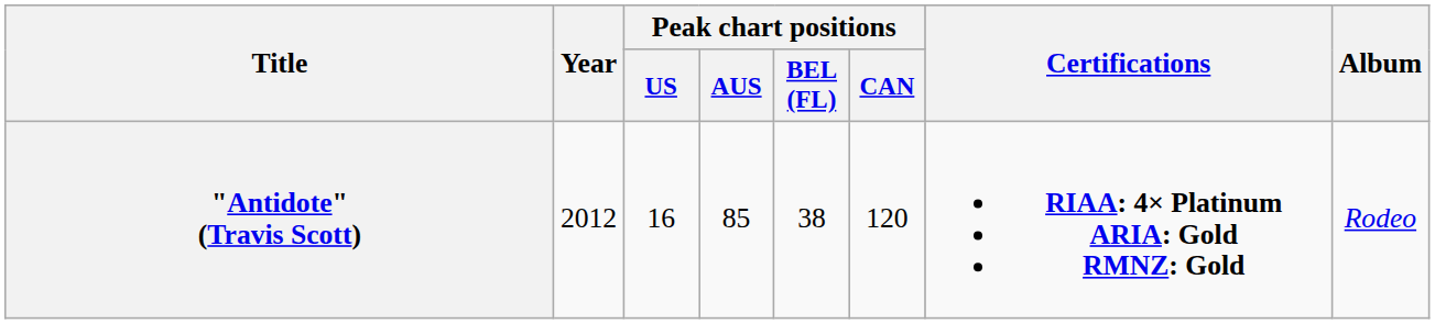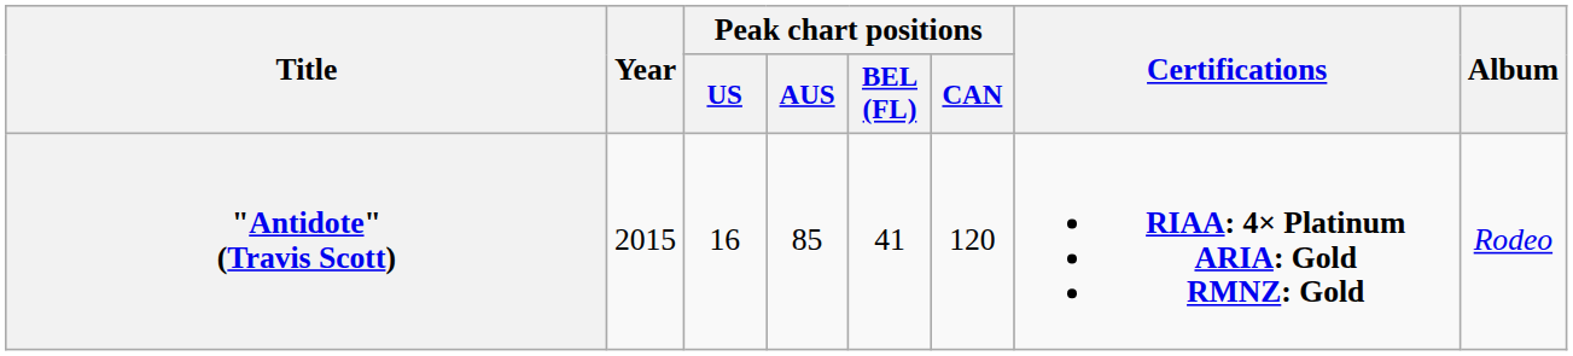 <table class="wikitable plainrowheaders" style="text-align:center;" border="1">
 <tr>
 <th scope="col" rowspan="2" style="width:19em;">Title</th>
 <th scope="col" rowspan="2">Year</th>
 <th scope="col" colspan="4">Peak chart positions</th>
 <th scope="col" rowspan="2" style="width:14em;"><a href='#'>Certifications</a></th>
 <th scope="col" rowspan="2">Album</th>
 </tr>
 <tr>
 <th scope="col" style="width:2.5em;font-size:90%;"><a href='#'>US</a></th>
 <th scope="col" style="width:2.5em;font-size:90%;"><a href='#'>AUS</a></th>
 <th scope="col" style="width:2.5em;font-size:90%;"><a href='#'>BEL<br>(FL)</a></th>
 <th scope="col" style="width:2.5em;font-size:90%;"><a href='#'>CAN</a></th>
 </tr>
 <tr>
 <th scope="row">"<a href='#'>Antidote</a>"<br><span>(<a href='#'>Travis Scott</a>)</span></th>
-<td rowspan="1">2012</td>
+<td rowspan="1">2015</td>
 <td>16</td>
 <td>85</td>
-<td>38</td>
+<td>41</td>
 <td>120</td>
 <td><strong><br><ul><li><a href='#'>RIAA</a>: 4× Platinum</li><li><a href='#'>ARIA</a>: Gold</li><li><a href='#'>RMNZ</a>: Gold</li></ul></strong></td>
 <td rowspawn="1"><em><a href='#'>Rodeo</a></em></td>
 </tr>
 </table>
